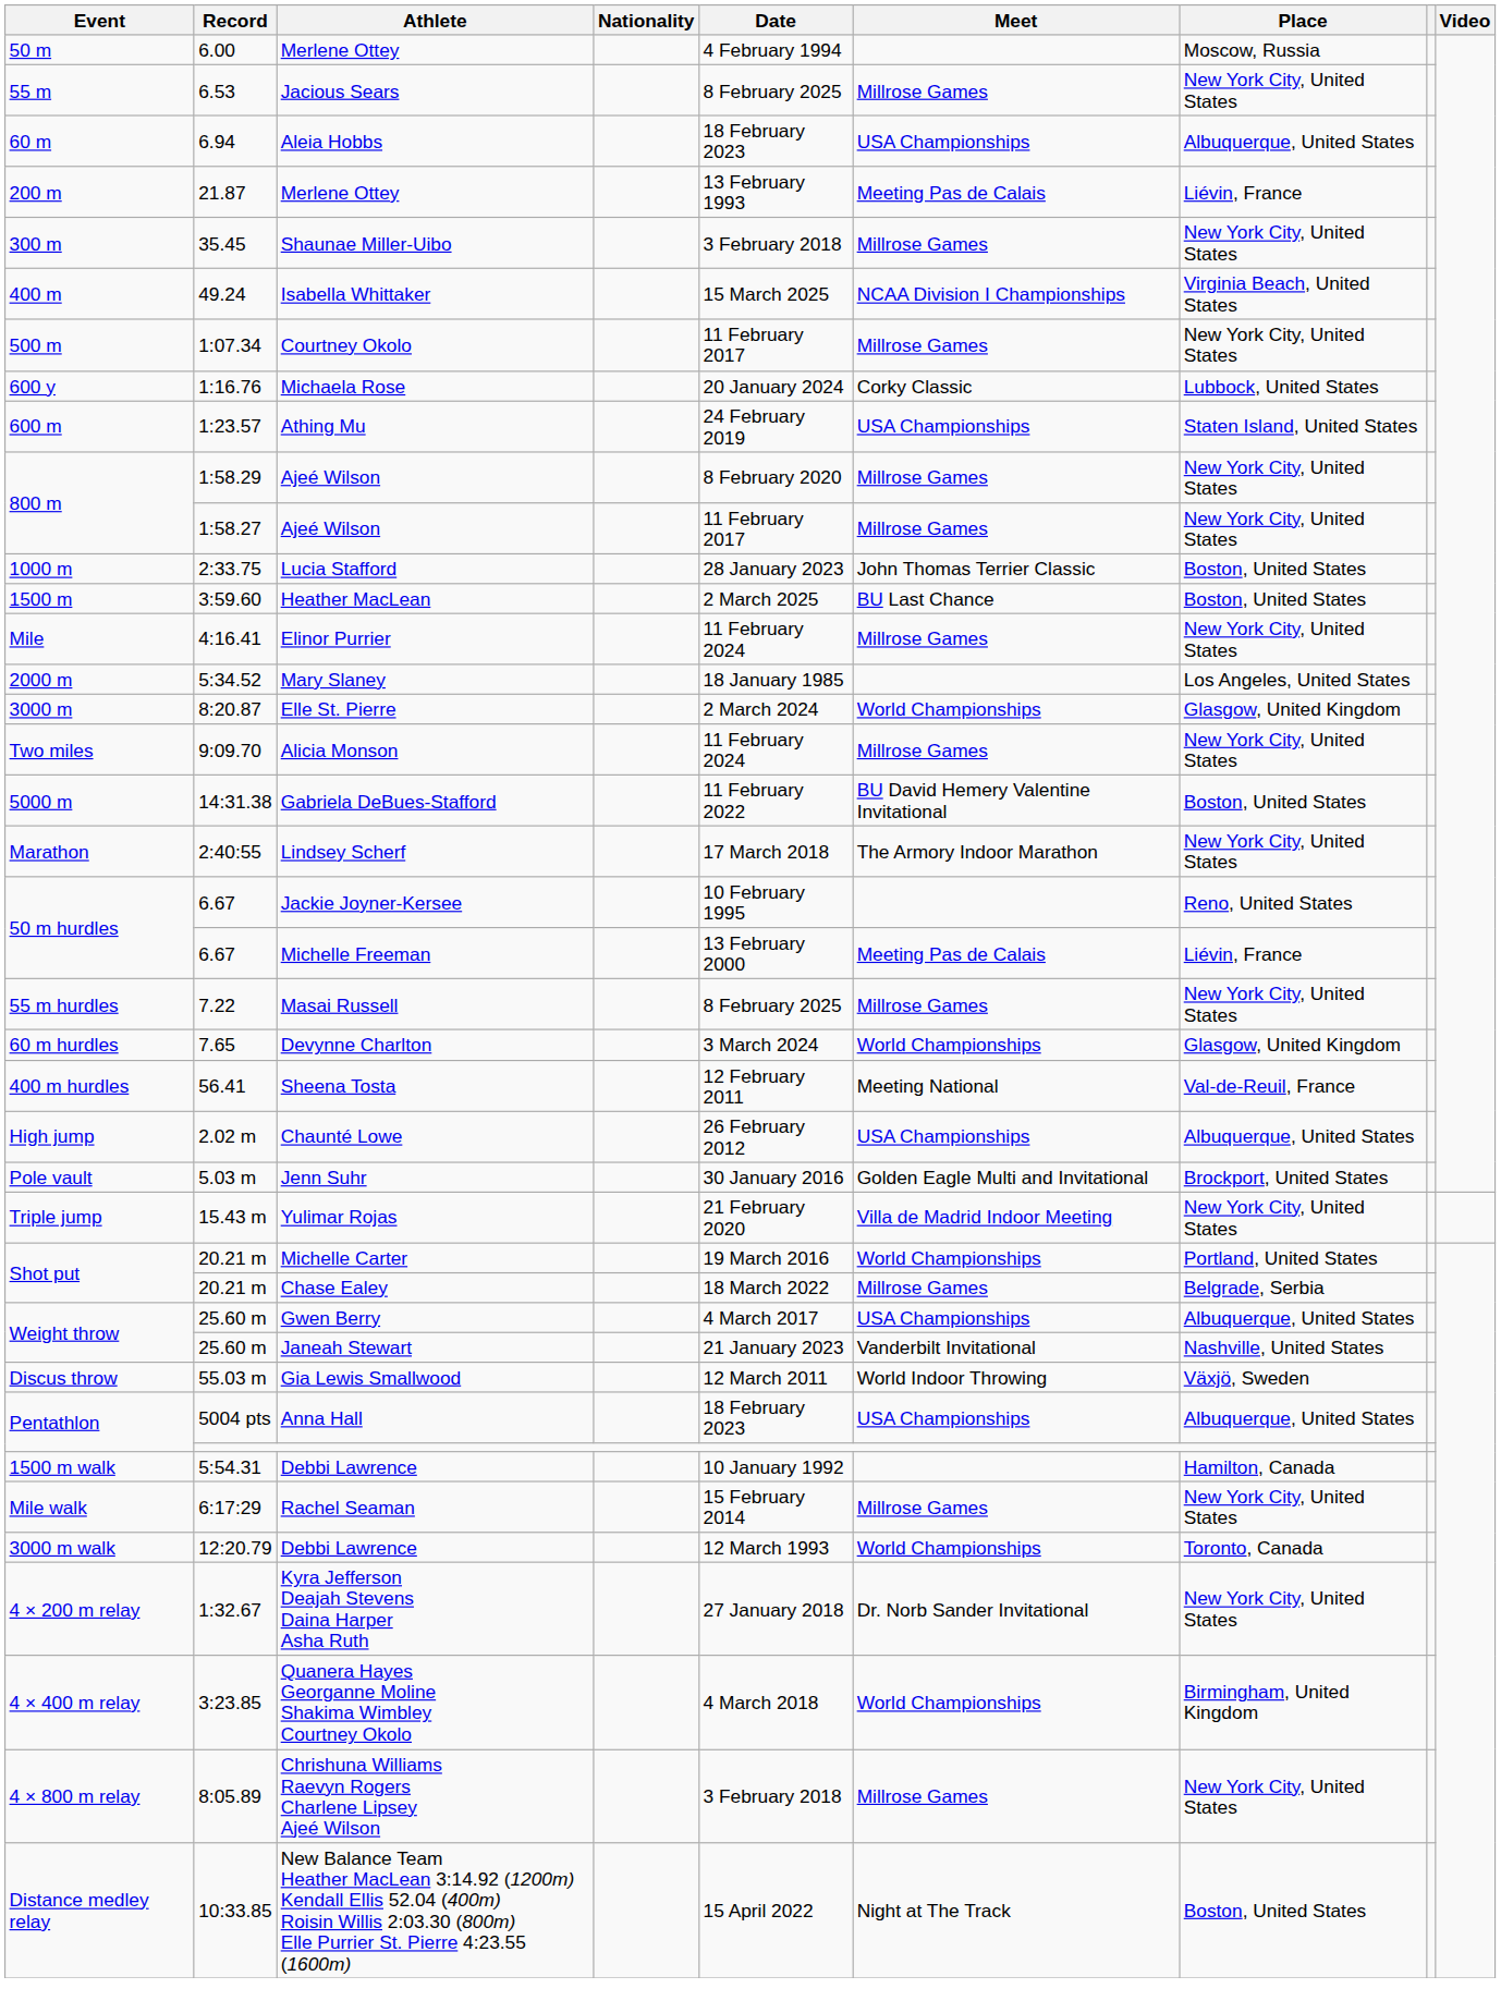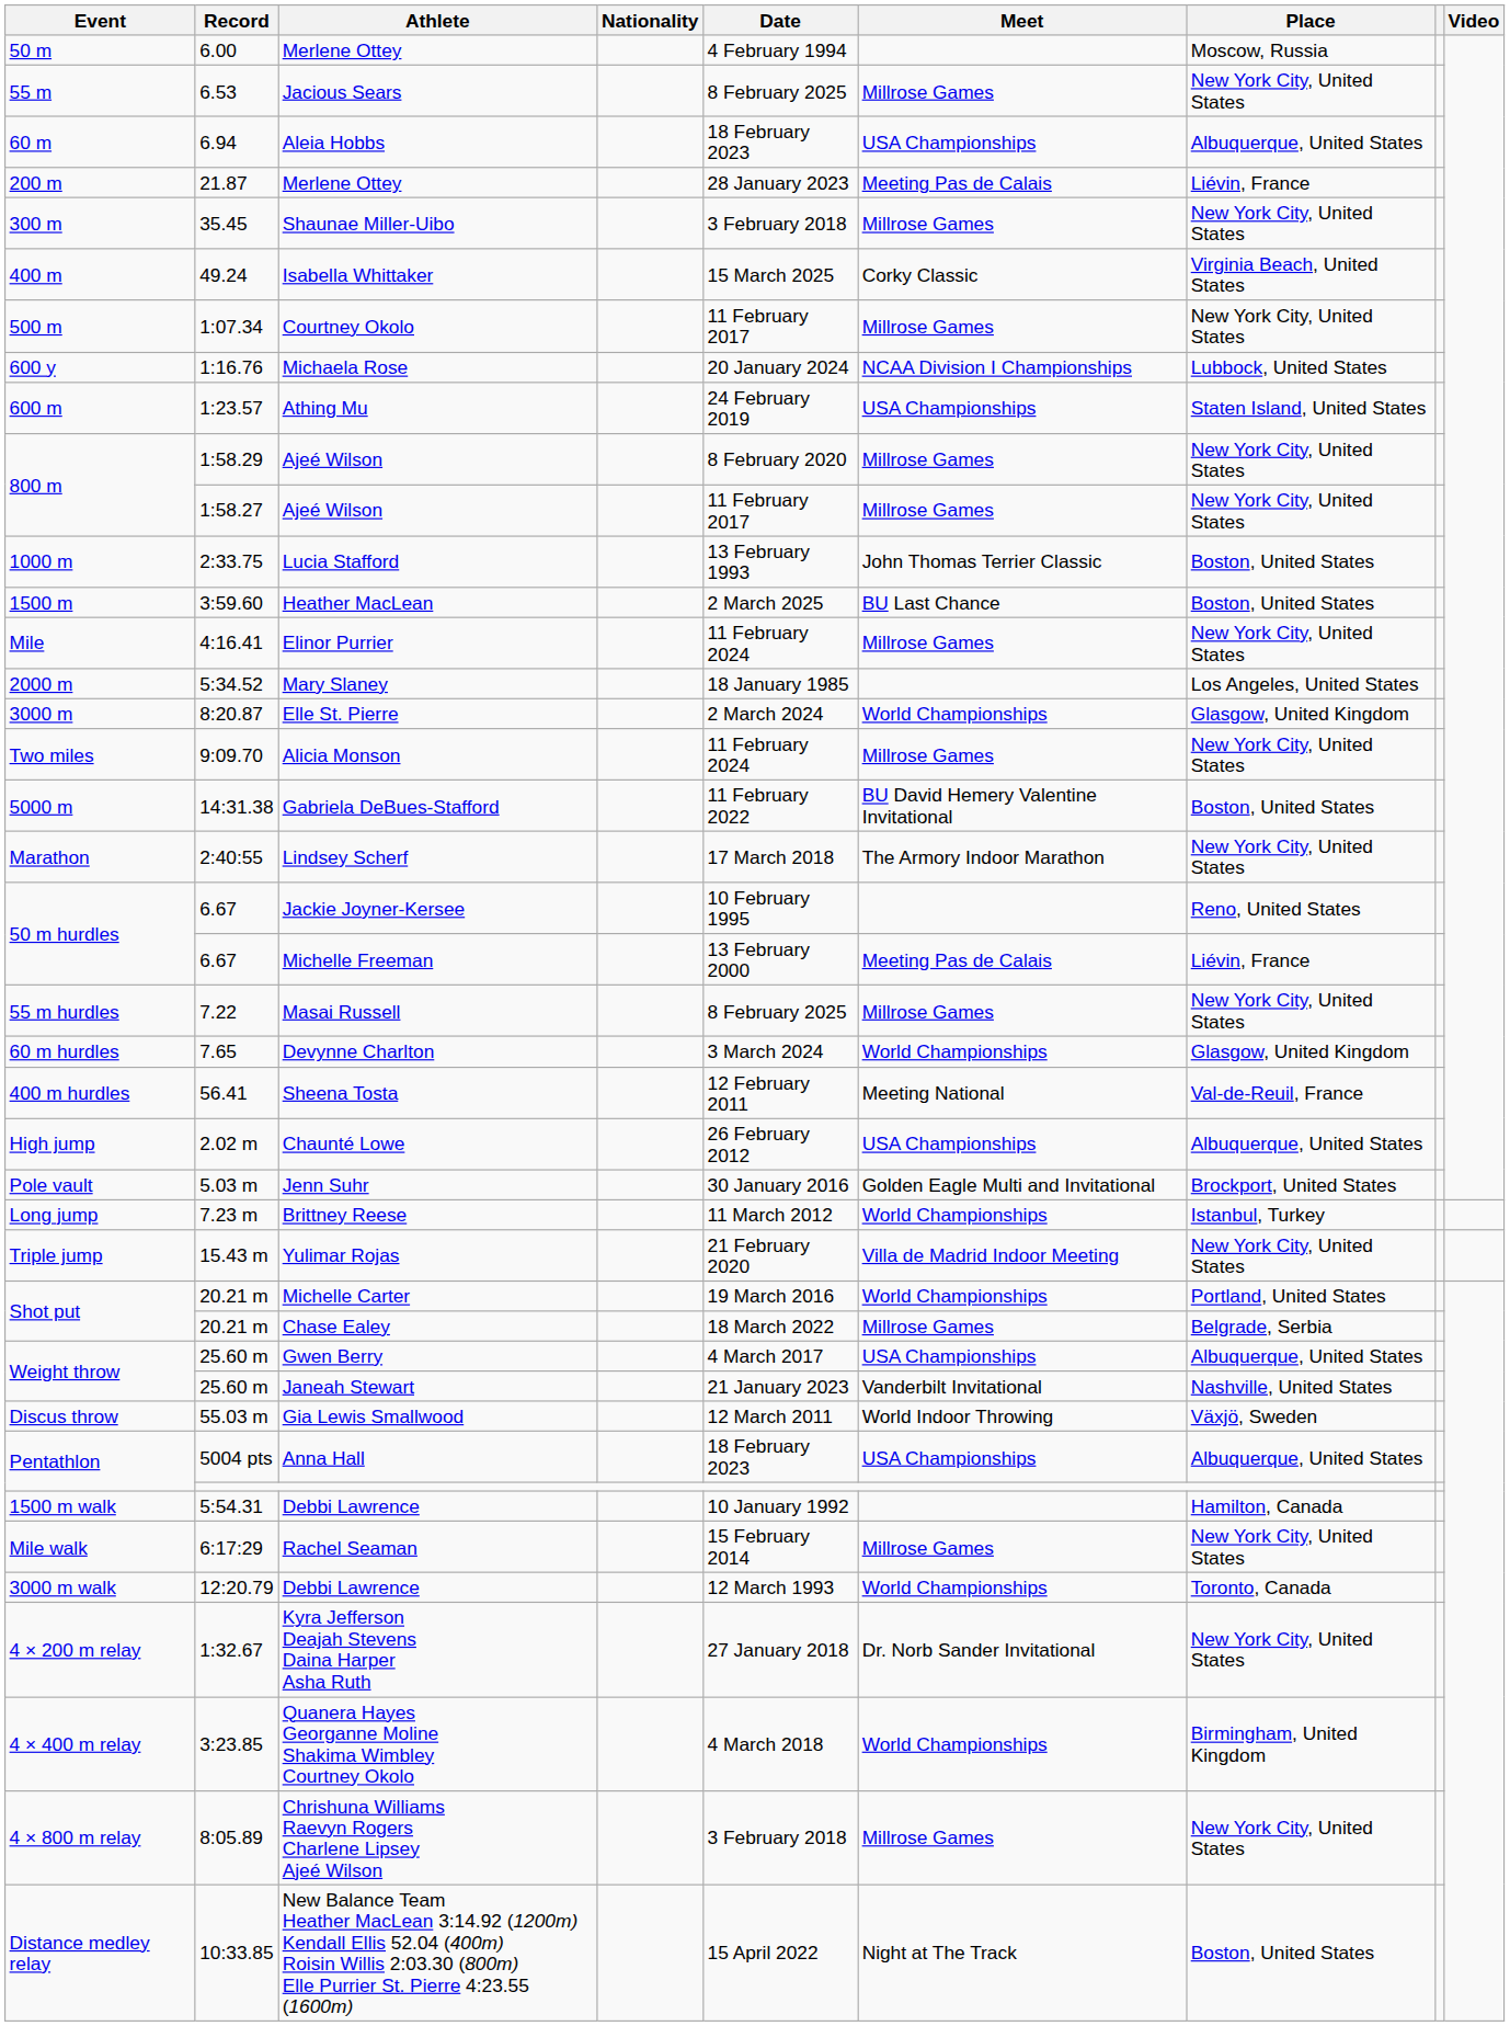 <table class="wikitable" style="font-size:95%; width: 95%;">
 <tr>
 <th>Event</th>
 <th>Record</th>
 <th>Athlete</th>
 <th>Nationality</th>
 <th>Date</th>
 <th>Meet</th>
 <th>Place</th>
 <th></th>
 <th>Video</th>
 </tr>
 <tr>
 <td><a href='#'>50 m</a></td>
 <td>6.00</td>
 <td><a href='#'>Merlene Ottey</a></td>
 <td></td>
 <td>4 February 1994</td>
 <td></td>
 <td>Moscow, Russia</td>
 <td></td>
 </tr>
 <tr>
 <td><a href='#'>55 m</a></td>
 <td>6.53</td>
 <td><a href='#'>Jacious Sears</a></td>
 <td></td>
 <td>8 February 2025</td>
 <td><a href='#'>Millrose Games</a></td>
 <td><a href='#'>New York City</a>, United States</td>
 <td></td>
 </tr>
 <tr>
 <td><a href='#'>60 m</a></td>
 <td>6.94 </td>
 <td><a href='#'>Aleia Hobbs</a></td>
 <td></td>
 <td>18 February 2023</td>
 <td><a href='#'>USA Championships</a></td>
 <td><a href='#'>Albuquerque</a>, United States</td>
 <td></td>
 </tr>
 <tr>
 <td><a href='#'>200 m</a></td>
 <td>21.87</td>
 <td><a href='#'>Merlene Ottey</a></td>
 <td></td>
-<td>13 February 1993</td>
+<td>28 January 2023</td>
 <td><a href='#'>Meeting Pas de Calais</a></td>
 <td><a href='#'>Liévin</a>, France</td>
 <td></td>
 </tr>
 <tr>
 <td><a href='#'>300 m</a></td>
 <td>35.45</td>
 <td><a href='#'>Shaunae Miller-Uibo</a></td>
 <td></td>
 <td>3 February 2018</td>
 <td><a href='#'>Millrose Games</a></td>
 <td><a href='#'>New York City</a>, United States</td>
 <td></td>
 </tr>
 <tr>
 <td><a href='#'>400 m</a></td>
 <td>49.24</td>
 <td><a href='#'>Isabella Whittaker</a></td>
 <td></td>
 <td>15 March 2025</td>
-<td><a href='#'>NCAA Division I Championships</a></td>
+<td>Corky Classic</td>
 <td><a href='#'>Virginia Beach</a>, United States</td>
 <td></td>
 </tr>
 <tr>
 <td><a href='#'>500 m</a></td>
 <td>1:07.34</td>
 <td><a href='#'>Courtney Okolo</a></td>
 <td></td>
 <td>11 February 2017</td>
 <td><a href='#'>Millrose Games</a></td>
 <td>New York City, United States</td>
 <td></td>
 </tr>
 <tr>
 <td><a href='#'>600 y</a></td>
 <td>1:16.76 </td>
 <td><a href='#'>Michaela Rose</a></td>
 <td></td>
 <td>20 January 2024</td>
-<td>Corky Classic</td>
+<td><a href='#'>NCAA Division I Championships</a></td>
 <td><a href='#'>Lubbock</a>, United States</td>
 <td></td>
 </tr>
 <tr>
 <td><a href='#'>600 m</a></td>
 <td>1:23.57</td>
 <td><a href='#'>Athing Mu</a></td>
 <td></td>
 <td>24 February 2019</td>
 <td><a href='#'>USA Championships</a></td>
 <td><a href='#'>Staten Island</a>, United States</td>
 <td></td>
 </tr>
 <tr>
 <td rowspan=2><a href='#'>800 m</a></td>
 <td>1:58.29</td>
 <td><a href='#'>Ajeé Wilson</a></td>
 <td></td>
 <td>8 February 2020</td>
 <td><a href='#'>Millrose Games</a></td>
 <td><a href='#'>New York City</a>, United States</td>
 <td></td>
 </tr>
 <tr>
 <td>1:58.27 </td>
 <td><a href='#'>Ajeé Wilson</a></td>
 <td></td>
 <td>11 February 2017</td>
 <td><a href='#'>Millrose Games</a></td>
 <td><a href='#'>New York City</a>, United States</td>
 <td></td>
 </tr>
 <tr>
 <td><a href='#'>1000 m</a></td>
 <td>2:33.75</td>
 <td><a href='#'>Lucia Stafford</a></td>
 <td></td>
-<td>28 January 2023</td>
+<td>13 February 1993</td>
 <td>John Thomas Terrier Classic</td>
 <td><a href='#'>Boston</a>, United States</td>
 <td></td>
 </tr>
 <tr>
 <td><a href='#'>1500 m</a></td>
 <td>3:59.60</td>
 <td><a href='#'>Heather MacLean</a></td>
 <td></td>
 <td>2 March 2025</td>
 <td><a href='#'>BU</a> Last Chance</td>
 <td><a href='#'>Boston</a>, United States</td>
 <td></td>
 </tr>
 <tr>
 <td><a href='#'>Mile</a></td>
 <td>4:16.41</td>
 <td><a href='#'>Elinor Purrier</a></td>
 <td></td>
 <td>11 February 2024</td>
 <td><a href='#'>Millrose Games</a></td>
 <td><a href='#'>New York City</a>, United States</td>
 <td></td>
 </tr>
 <tr>
 <td><a href='#'>2000 m</a></td>
 <td>5:34.52</td>
 <td><a href='#'>Mary Slaney</a></td>
 <td></td>
 <td>18 January 1985</td>
 <td></td>
 <td>Los Angeles, United States</td>
 <td></td>
 </tr>
 <tr>
 <td><a href='#'>3000 m</a></td>
 <td>8:20.87</td>
 <td><a href='#'>Elle St. Pierre</a></td>
 <td></td>
 <td>2 March 2024</td>
 <td><a href='#'>World Championships</a></td>
 <td><a href='#'>Glasgow</a>, United Kingdom</td>
 <td></td>
 </tr>
 <tr>
 <td><a href='#'>Two miles</a></td>
 <td>9:09.70</td>
 <td><a href='#'>Alicia Monson</a></td>
 <td></td>
 <td>11 February 2024</td>
 <td><a href='#'>Millrose Games</a></td>
 <td><a href='#'>New York City</a>, United States</td>
 <td></td>
 </tr>
 <tr>
 <td><a href='#'>5000 m</a></td>
 <td>14:31.38</td>
 <td><a href='#'>Gabriela DeBues-Stafford</a></td>
 <td></td>
 <td>11 February 2022</td>
 <td><a href='#'>BU</a> David Hemery Valentine Invitational</td>
 <td><a href='#'>Boston</a>, United States</td>
 <td></td>
 </tr>
 <tr>
 <td><a href='#'>Marathon</a></td>
 <td>2:40:55</td>
 <td><a href='#'>Lindsey Scherf</a></td>
 <td></td>
 <td>17 March 2018</td>
 <td>The Armory Indoor Marathon</td>
 <td><a href='#'>New York City</a>, United States</td>
 <td></td>
 </tr>
 <tr>
 <td rowspan=2><a href='#'>50 m hurdles</a></td>
 <td>6.67 </td>
 <td><a href='#'>Jackie Joyner-Kersee</a></td>
 <td></td>
 <td>10 February 1995</td>
 <td></td>
 <td><a href='#'>Reno</a>, United States</td>
 <td></td>
 </tr>
 <tr>
 <td>6.67</td>
 <td><a href='#'>Michelle Freeman</a></td>
 <td></td>
 <td>13 February 2000</td>
 <td><a href='#'>Meeting Pas de Calais</a></td>
 <td><a href='#'>Liévin</a>, France</td>
 <td></td>
 </tr>
 <tr>
 <td><a href='#'>55 m hurdles</a></td>
 <td>7.22</td>
 <td><a href='#'>Masai Russell</a></td>
 <td></td>
 <td>8 February 2025</td>
 <td><a href='#'>Millrose Games</a></td>
 <td><a href='#'>New York City</a>, United States</td>
 <td></td>
 </tr>
 <tr>
 <td><a href='#'>60 m hurdles</a></td>
 <td>7.65</td>
 <td><a href='#'>Devynne Charlton</a></td>
 <td></td>
 <td>3 March 2024</td>
 <td><a href='#'>World Championships</a></td>
 <td><a href='#'>Glasgow</a>, United Kingdom</td>
 <td></td>
 </tr>
 <tr>
 <td><a href='#'>400 m hurdles</a></td>
 <td>56.41</td>
 <td><a href='#'>Sheena Tosta</a></td>
 <td></td>
 <td>12 February 2011</td>
 <td>Meeting National</td>
 <td><a href='#'>Val-de-Reuil</a>, France</td>
 <td></td>
 </tr>
 <tr>
 <td><a href='#'>High jump</a></td>
 <td>2.02 m </td>
 <td><a href='#'>Chaunté Lowe</a></td>
 <td></td>
 <td>26 February 2012</td>
 <td><a href='#'>USA Championships</a></td>
 <td><a href='#'>Albuquerque</a>, United States</td>
 <td></td>
 </tr>
 <tr>
 <td><a href='#'>Pole vault</a></td>
 <td>5.03 m</td>
 <td><a href='#'>Jenn Suhr</a></td>
 <td></td>
 <td>30 January 2016</td>
 <td>Golden Eagle Multi and Invitational</td>
 <td><a href='#'>Brockport</a>, United States</td>
+<td></td>
+</tr>
+<tr>
+<td><a href='#'>Long jump</a></td>
+<td>7.23 m</td>
+<td><a href='#'>Brittney Reese</a></td>
+<td></td>
+<td>11 March 2012</td>
+<td><a href='#'>World Championships</a></td>
+<td><a href='#'>Istanbul</a>, Turkey</td>
+<td></td>
 <td></td>
 </tr>
 <tr>
 <td><a href='#'>Triple jump</a></td>
 <td>15.43 m</td>
 <td><a href='#'>Yulimar Rojas</a></td>
 <td></td>
 <td>21 February 2020</td>
 <td><a href='#'>Villa de Madrid Indoor Meeting</a></td>
 <td><a href='#'>New York City</a>, United States</td>
 <td></td>
 <td></td>
 </tr>
 <tr>
 <td rowspan=2><a href='#'>Shot put</a></td>
 <td>20.21 m</td>
 <td><a href='#'>Michelle Carter</a></td>
 <td></td>
 <td>19 March 2016</td>
 <td><a href='#'>World Championships</a></td>
 <td><a href='#'>Portland</a>, United States</td>
 <td></td>
 </tr>
 <tr>
 <td>20.21 m</td>
 <td><a href='#'>Chase Ealey</a></td>
 <td></td>
 <td>18 March 2022</td>
 <td><a href='#'>Millrose Games</a></td>
 <td><a href='#'>Belgrade</a>, Serbia</td>
 <td></td>
 </tr>
 <tr>
 <td rowspan=2><a href='#'>Weight throw</a></td>
 <td>25.60 m </td>
 <td><a href='#'>Gwen Berry</a></td>
 <td></td>
 <td>4 March 2017</td>
 <td><a href='#'>USA Championships</a></td>
 <td><a href='#'>Albuquerque</a>, United States</td>
 <td></td>
 </tr>
 <tr>
 <td>25.60 m</td>
 <td><a href='#'>Janeah Stewart</a></td>
 <td></td>
 <td>21 January 2023</td>
 <td>Vanderbilt Invitational</td>
 <td><a href='#'>Nashville</a>, United States</td>
 <td></td>
 </tr>
 <tr>
 <td><a href='#'>Discus throw</a></td>
 <td>55.03 m</td>
 <td><a href='#'>Gia Lewis Smallwood</a></td>
 <td></td>
 <td>12 March 2011</td>
 <td>World Indoor Throwing</td>
 <td><a href='#'>Växjö</a>, Sweden</td>
 <td></td>
 </tr>
 <tr>
 <td rowspan=2><a href='#'>Pentathlon</a></td>
 <td>5004 pts </td>
 <td><a href='#'>Anna Hall</a></td>
 <td></td>
 <td>18 February 2023</td>
 <td><a href='#'>USA Championships</a></td>
 <td><a href='#'>Albuquerque</a>, United States</td>
 <td></td>
 </tr>
 <tr>
 <td colspan=6></td>
 <td></td>
 </tr>
 <tr>
 <td><a href='#'>1500 m walk</a></td>
 <td>5:54.31</td>
 <td><a href='#'>Debbi Lawrence</a></td>
 <td></td>
 <td>10 January 1992</td>
 <td></td>
 <td><a href='#'>Hamilton</a>, Canada</td>
 <td></td>
 </tr>
 <tr>
 <td><a href='#'>Mile walk</a></td>
 <td>6:17:29</td>
 <td><a href='#'>Rachel Seaman</a></td>
 <td></td>
 <td>15 February 2014</td>
 <td><a href='#'>Millrose Games</a></td>
 <td><a href='#'>New York City</a>, United States</td>
 <td></td>
 </tr>
 <tr>
 <td><a href='#'>3000 m walk</a></td>
 <td>12:20.79</td>
 <td><a href='#'>Debbi Lawrence</a></td>
 <td></td>
 <td>12 March 1993</td>
 <td><a href='#'>World Championships</a></td>
 <td><a href='#'>Toronto</a>, Canada</td>
 <td></td>
 </tr>
 <tr>
 <td><a href='#'>4 × 200 m relay</a></td>
 <td>1:32.67</td>
 <td><a href='#'>Kyra Jefferson</a><br><a href='#'>Deajah Stevens</a><br><a href='#'>Daina Harper</a><br><a href='#'>Asha Ruth</a></td>
 <td></td>
 <td>27 January 2018</td>
 <td>Dr. Norb Sander Invitational</td>
 <td><a href='#'>New York City</a>, United States</td>
 <td></td>
 </tr>
 <tr>
 <td><a href='#'>4 × 400 m relay</a></td>
 <td>3:23.85</td>
 <td><a href='#'>Quanera Hayes</a><br><a href='#'>Georganne Moline</a><br><a href='#'>Shakima Wimbley</a><br><a href='#'>Courtney Okolo</a></td>
 <td></td>
 <td>4 March 2018</td>
 <td><a href='#'>World Championships</a></td>
 <td><a href='#'>Birmingham</a>, United Kingdom</td>
 <td></td>
 </tr>
 <tr>
 <td><a href='#'>4 × 800 m relay</a></td>
 <td>8:05.89</td>
 <td><a href='#'>Chrishuna Williams</a><br><a href='#'>Raevyn Rogers</a><br><a href='#'>Charlene Lipsey</a><br><a href='#'>Ajeé Wilson</a></td>
 <td></td>
 <td>3 February 2018</td>
 <td><a href='#'>Millrose Games</a></td>
 <td><a href='#'>New York City</a>, United States</td>
 <td></td>
 </tr>
 <tr>
 <td><a href='#'>Distance medley relay</a></td>
 <td>10:33.85</td>
 <td>New Balance Team<br><a href='#'>Heather MacLean</a> 3:14.92 (<em>1200m)</em><br><a href='#'>Kendall Ellis</a> 52.04 (<em>400m)</em><br><a href='#'>Roisin Willis</a> 2:03.30 (<em>800m)</em><br><a href='#'>Elle Purrier St. Pierre</a> 4:23.55 (<em>1600m)</em></td>
 <td></td>
 <td>15 April 2022</td>
 <td>Night at The Track</td>
 <td><a href='#'>Boston</a>, United States</td>
 <td></td>
 </tr>
 </table>
